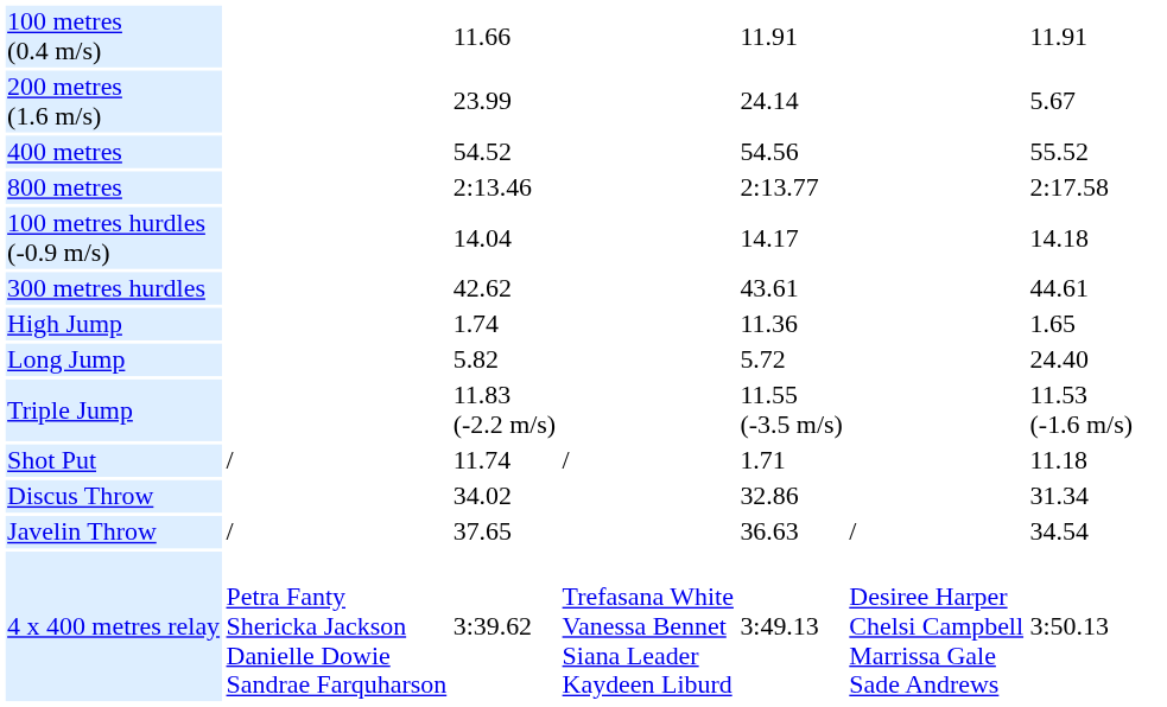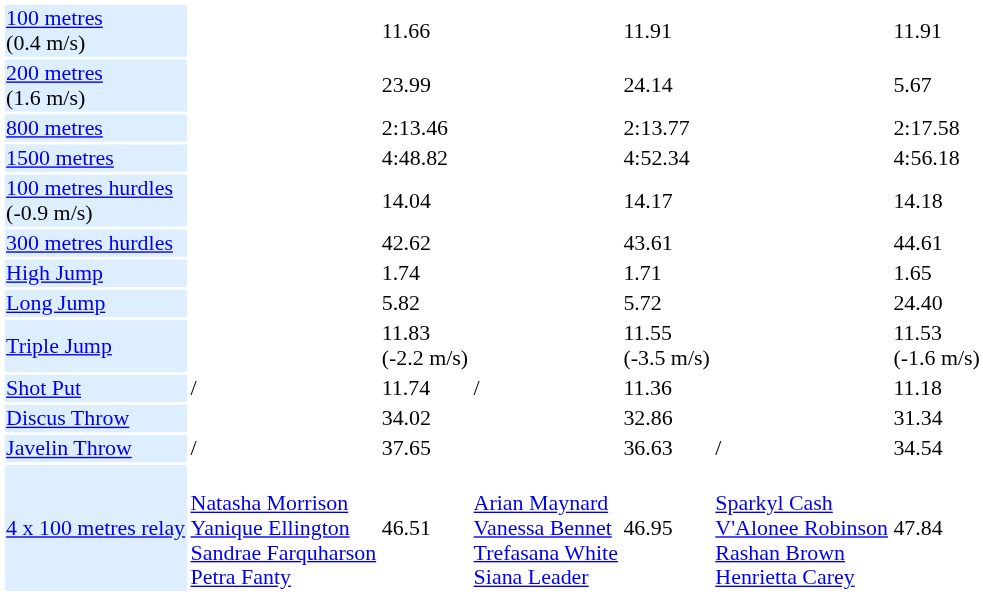 <table>
 <tr>
 <td style="background:#def;"><a href='#'>100 metres</a> <br> (0.4 m/s)</td>
 <td></td>
 <td>11.66</td>
 <td></td>
 <td>11.91</td>
 <td></td>
 <td>11.91</td>
 </tr>
 <tr>
 <td style="background:#def;"><a href='#'>200 metres</a> <br> (1.6 m/s)</td>
 <td></td>
 <td>23.99</td>
 <td></td>
 <td>24.14</td>
 <td></td>
 <td>5.67</td>
 </tr>
 <tr>
-<td style="background:#def;"><a href='#'>400 metres</a></td>
-<td></td>
-<td>54.52</td>
-<td></td>
-<td>54.56</td>
-<td></td>
-<td>55.52</td>
-</tr>
-<tr>
 <td style="background:#def;"><a href='#'>800 metres</a></td>
 <td></td>
 <td>2:13.46</td>
 <td></td>
 <td>2:13.77</td>
 <td></td>
 <td>2:17.58</td>
+</tr>
+<tr>
+<td style="background:#def;"><a href='#'>1500 metres</a></td>
+<td></td>
+<td>4:48.82</td>
+<td></td>
+<td>4:52.34</td>
+<td></td>
+<td>4:56.18</td>
 </tr>
 <tr>
 <td style="background:#def;"><a href='#'>100 metres hurdles</a> <br> (-0.9 m/s)</td>
 <td></td>
 <td>14.04</td>
 <td></td>
 <td>14.17</td>
 <td></td>
 <td>14.18</td>
 </tr>
 <tr>
 <td style="background:#def;"><a href='#'>300 metres hurdles</a></td>
 <td></td>
 <td>42.62</td>
 <td></td>
 <td>43.61</td>
 <td></td>
 <td>44.61</td>
 </tr>
 <tr>
 <td style="background:#def;"><a href='#'>High Jump</a></td>
 <td></td>
 <td>1.74</td>
 <td></td>
-<td>11.36</td>
+<td>1.71</td>
 <td></td>
 <td>1.65</td>
 </tr>
 <tr>
 <td style="background:#def;"><a href='#'>Long Jump</a></td>
 <td></td>
 <td>5.82</td>
 <td></td>
 <td>5.72</td>
 <td></td>
 <td>24.40</td>
 </tr>
 <tr>
 <td style="background:#def;"><a href='#'>Triple Jump</a></td>
 <td></td>
 <td>11.83 <br> (-2.2 m/s)</td>
 <td></td>
 <td>11.55 <br> (-3.5 m/s)</td>
 <td></td>
 <td>11.53  <br> (-1.6 m/s)</td>
 </tr>
 <tr>
 <td style="background:#def;"><a href='#'>Shot Put</a></td>
 <td>/</td>
 <td>11.74</td>
 <td>/</td>
-<td>1.71</td>
+<td>11.36</td>
 <td></td>
 <td>11.18</td>
 </tr>
 <tr>
 <td style="background:#def;"><a href='#'>Discus Throw</a></td>
 <td></td>
 <td>34.02</td>
 <td></td>
 <td>32.86</td>
 <td></td>
 <td>31.34</td>
 </tr>
 <tr>
 <td style="background:#def;"><a href='#'>Javelin Throw</a></td>
 <td>/</td>
 <td>37.65</td>
 <td></td>
 <td>36.63</td>
 <td>/</td>
 <td>34.54</td>
 </tr>
 <tr>
-<td style="background:#def;"><a href='#'>4 x 400 metres relay</a></td>
-<td>  <br> <a href='#'>Petra Fanty</a> <br> <a href='#'>Shericka Jackson</a> <br> <a href='#'>Danielle Dowie</a> <br> <a href='#'>Sandrae Farquharson</a></td>
-<td>3:39.62</td>
-<td>  <br> <a href='#'>Trefasana White</a> <br> <a href='#'>Vanessa Bennet</a> <br> <a href='#'>Siana Leader</a> <br> <a href='#'>Kaydeen Liburd</a></td>
-<td>3:49.13</td>
-<td>  <br> <a href='#'>Desiree Harper</a> <br> <a href='#'>Chelsi Campbell</a> <br> <a href='#'>Marrissa Gale</a> <br> <a href='#'>Sade Andrews</a></td>
-<td>3:50.13</td>
+<td style="background:#def;"><a href='#'>4 x 100 metres relay</a></td>
+<td>  <br> <a href='#'>Natasha Morrison</a> <br> <a href='#'>Yanique Ellington</a> <br> <a href='#'>Sandrae Farquharson</a> <br> <a href='#'>Petra Fanty</a></td>
+<td>46.51</td>
+<td>  <br> <a href='#'>Arian Maynard</a> <br> <a href='#'>Vanessa Bennet</a> <br> <a href='#'>Trefasana White</a> <br> <a href='#'>Siana Leader</a></td>
+<td>46.95</td>
+<td>  <br> <a href='#'>Sparkyl Cash</a> <br> <a href='#'>V'Alonee Robinson</a> <br> <a href='#'>Rashan Brown</a> <br> <a href='#'>Henrietta Carey</a></td>
+<td>47.84</td>
 </tr>
 </table>
